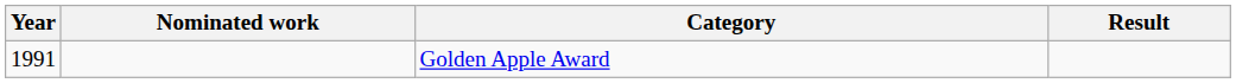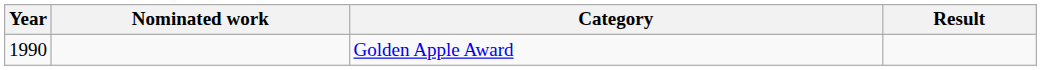 <table class=wikitable>
 <tr>
 <th width=4%>Year</th>
 <th width=29%>Nominated work</th>
 <th width=52%>Category</th>
 <th width=15%>Result</th>
 </tr>
 <tr>
-<td align=center>1991</td>
+<td align=center>1990</td>
 <td></td>
 <td><a href='#'>Golden Apple Award</a></td>
 <td></td>
 </tr>
 </table>
